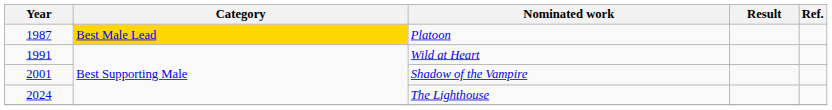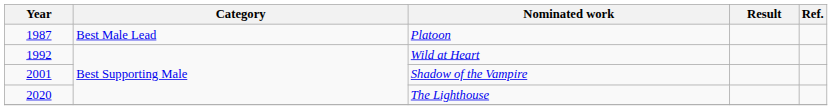 <table class=wikitable>
 <tr>
 <th scope="col" style="width:5em;">Year</th>
 <th scope="col" style="width:26em;">Category</th>
 <th scope="col" style="width:25em;">Nominated work</th>
 <th scope="col" style="width:5em;">Result</th>
 <th>Ref.</th>
 </tr>
 <tr>
 <td style="text-align:center;"><a href='#'>1987</a></td>
-<td style="background: gold;"><a href='#'>Best Male Lead</a></td>
+<td><a href='#'>Best Male Lead</a></td>
 <td><em><a href='#'>Platoon</a></em></td>
 <td></td>
 <td></td>
 </tr>
 <tr>
-<td style="text-align:center;"><a href='#'>1991</a></td>
+<td style="text-align:center;"><a href='#'>1992</a></td>
 <td rowspan="3"><a href='#'>Best Supporting Male</a></td>
 <td><em><a href='#'>Wild at Heart</a></em></td>
 <td></td>
 <td></td>
 </tr>
 <tr>
 <td style="text-align:center;"><a href='#'>2001</a></td>
 <td><em><a href='#'>Shadow of the Vampire</a></em></td>
 <td></td>
 <td></td>
 </tr>
 <tr>
-<td style="text-align:center;"><a href='#'>2024</a></td>
+<td style="text-align:center;"><a href='#'>2020</a></td>
 <td><em><a href='#'>The Lighthouse</a></em></td>
 <td></td>
 <td></td>
 </tr>
 <tr>
 </tr>
 </table>
